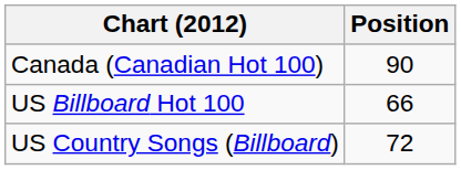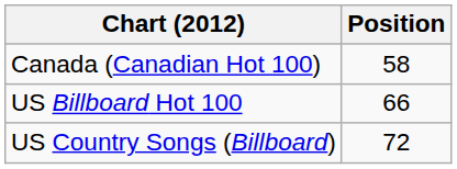 <table class="wikitable sortable">
 <tr>
 <th>Chart (2012)</th>
 <th>Position</th>
 </tr>
 <tr>
 <td>Canada (<a href='#'>Canadian Hot 100</a>)</td>
-<td style="text-align:center;">90</td>
+<td style="text-align:center;">58</td>
 </tr>
 <tr>
 <td>US <a href='#'><em>Billboard</em> Hot 100</a></td>
 <td style="text-align:center;">66</td>
 </tr>
 <tr>
 <td>US <a href='#'>Country Songs</a> (<em><a href='#'>Billboard</a></em>)</td>
 <td style="text-align:center;">72</td>
 </tr>
 </table>
